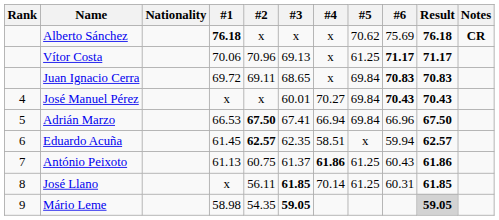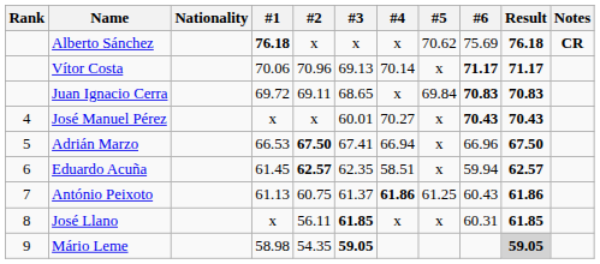 <table class="wikitable sortable" style="text-align:center;font-size:95%">
 <tr>
 <th>Rank</th>
 <th>Name</th>
 <th>Nationality</th>
 <th>#1</th>
 <th>#2</th>
 <th>#3</th>
 <th>#4</th>
 <th>#5</th>
 <th>#6</th>
 <th>Result</th>
 <th>Notes</th>
 </tr>
 <tr>
 <td></td>
 <td align=left><a href='#'>Alberto Sánchez</a></td>
 <td align=left></td>
 <td><strong>76.18</strong></td>
 <td>x</td>
 <td>x</td>
 <td>x</td>
 <td>70.62</td>
 <td>75.69</td>
 <td><strong>76.18</strong></td>
 <td><strong>CR</strong></td>
 </tr>
 <tr>
 <td></td>
 <td align=left><a href='#'>Vítor Costa</a></td>
 <td align=left></td>
 <td>70.06</td>
 <td>70.96</td>
 <td>69.13</td>
+<td>70.14</td>
 <td>x</td>
-<td>61.25</td>
 <td><strong>71.17</strong></td>
 <td><strong>71.17</strong></td>
 <td></td>
 </tr>
 <tr>
 <td></td>
 <td align=left><a href='#'>Juan Ignacio Cerra</a></td>
 <td align=left></td>
 <td>69.72</td>
 <td>69.11</td>
 <td>68.65</td>
 <td>x</td>
 <td>69.84</td>
 <td><strong>70.83</strong></td>
 <td><strong>70.83</strong></td>
 <td></td>
 </tr>
 <tr>
 <td>4</td>
 <td align=left><a href='#'>José Manuel Pérez</a></td>
 <td align=left></td>
 <td>x</td>
 <td>x</td>
 <td>60.01</td>
 <td>70.27</td>
-<td>69.84</td>
+<td>x</td>
 <td><strong>70.43</strong></td>
 <td><strong>70.43</strong></td>
 <td></td>
 </tr>
 <tr>
 <td>5</td>
 <td align=left><a href='#'>Adrián Marzo</a></td>
 <td align=left></td>
 <td>66.53</td>
 <td><strong>67.50</strong></td>
 <td>67.41</td>
 <td>66.94</td>
-<td>69.84</td>
+<td>x</td>
 <td>66.96</td>
 <td><strong>67.50</strong></td>
 <td></td>
 </tr>
 <tr>
 <td>6</td>
 <td align=left><a href='#'>Eduardo Acuña</a></td>
 <td align=left></td>
 <td>61.45</td>
 <td><strong>62.57</strong></td>
 <td>62.35</td>
 <td>58.51</td>
 <td>x</td>
 <td>59.94</td>
 <td><strong>62.57</strong></td>
 <td></td>
 </tr>
 <tr>
 <td>7</td>
 <td align=left><a href='#'>António Peixoto</a></td>
 <td align=left></td>
 <td>61.13</td>
 <td>60.75</td>
 <td>61.37</td>
 <td><strong>61.86</strong></td>
 <td>61.25</td>
 <td>60.43</td>
 <td><strong>61.86</strong></td>
 <td></td>
 </tr>
 <tr>
 <td>8</td>
 <td align=left><a href='#'>José Llano</a></td>
 <td align=left></td>
 <td>x</td>
 <td>56.11</td>
 <td><strong>61.85</strong></td>
-<td>70.14</td>
-<td>61.25</td>
+<td>x</td>
+<td>x</td>
 <td>60.31</td>
 <td><strong>61.85</strong></td>
 <td></td>
 </tr>
 <tr>
 <td>9</td>
 <td align=left><a href='#'>Mário Leme</a></td>
 <td align=left></td>
 <td>58.98</td>
 <td>54.35</td>
 <td><strong>59.05</strong></td>
 <td></td>
 <td></td>
 <td></td>
 <td style="background: lightgrey;"><strong>59.05</strong></td>
 <td></td>
 </tr>
 </table>
